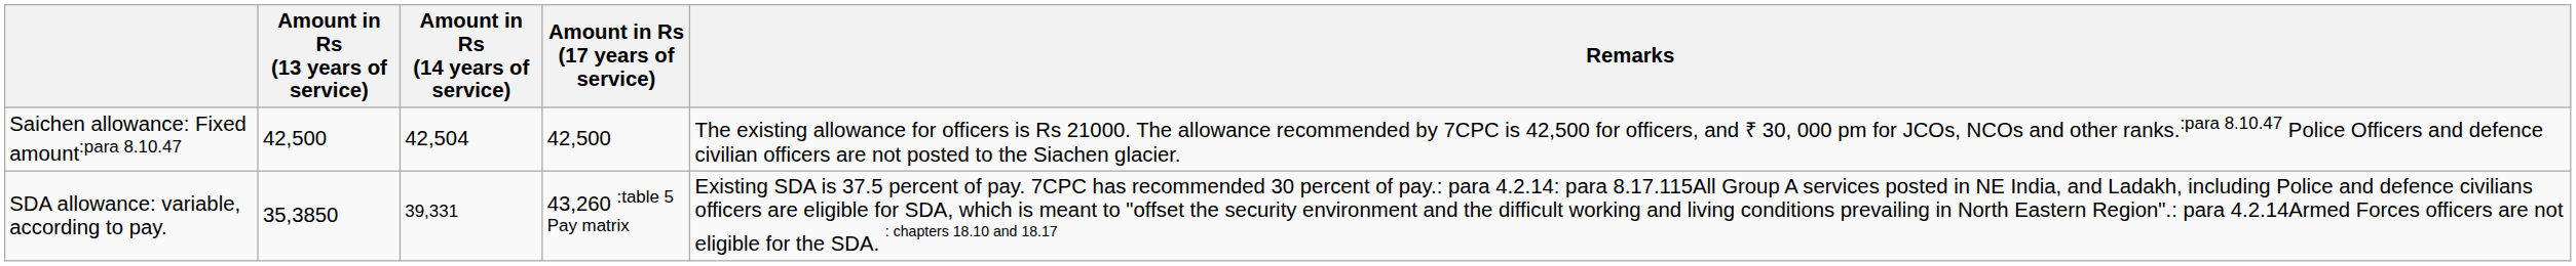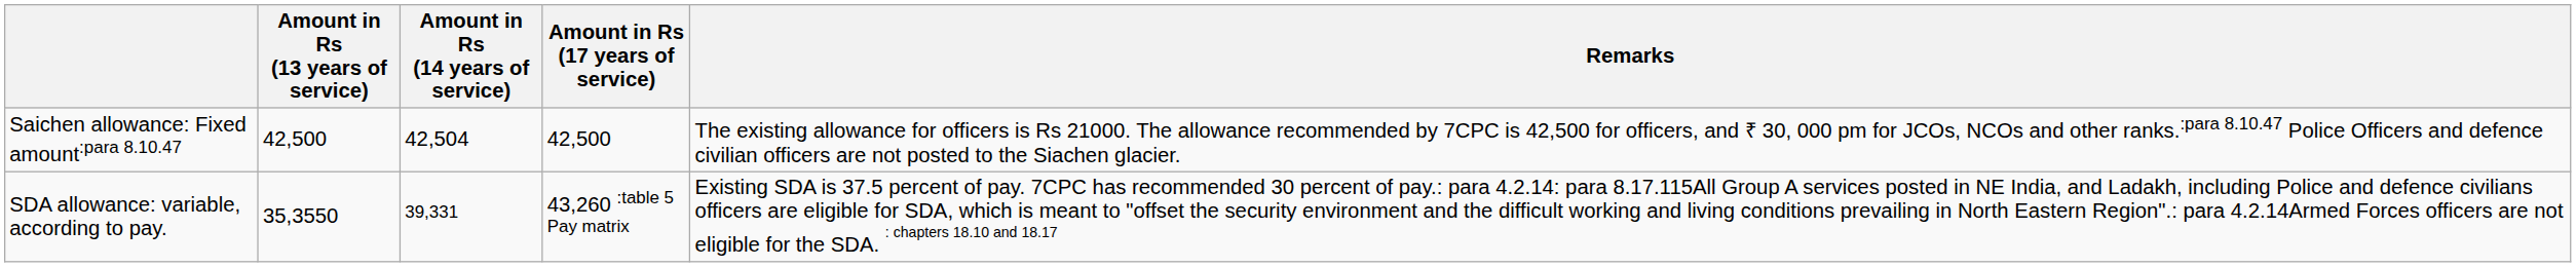 <table class="wikitable sortable">
 <tr>
 <th></th>
 <th>Amount in Rs<br>(13 years of service)</th>
 <th>Amount in Rs<br>(14 years of service)</th>
 <th>Amount in Rs<br>(17 years of service)</th>
 <th>Remarks</th>
 </tr>
 <tr>
 <td>Saichen allowance: Fixed amount<sup>:para 8.10.47</sup></td>
 <td>42,500</td>
 <td>42,504</td>
 <td>42,500</td>
 <td>The existing allowance for officers is Rs 21000. The allowance recommended by 7CPC is 42,500 for officers, and ₹ 30, 000 pm for JCOs, NCOs and other ranks.<sup>:para 8.10.47</sup> Police Officers and defence civilian officers are not posted to the Siachen glacier.</td>
 </tr>
 <tr>
 <td>SDA allowance: variable, according to pay. </td>
-<td>35,3850</td>
+<td>35,3550</td>
 <td><sup>39,331</sup></td>
 <td>43,260  <sup>:table 5 Pay matrix</sup></td>
 <td>Existing SDA is 37.5 percent of pay.  7CPC has recommended 30 percent of pay.: para 4.2.14: para 8.17.115All Group A services posted in NE India, and Ladakh, including Police and defence civilians officers are eligible for SDA, which is meant to "offset the security environment and the difficult working and living conditions prevailing in North Eastern Region".: para 4.2.14Armed Forces officers are not eligible for the SDA. <sup> <sup>: chapters 18.10 and 18.17</sup></sup></td>
 </tr>
 </table>
